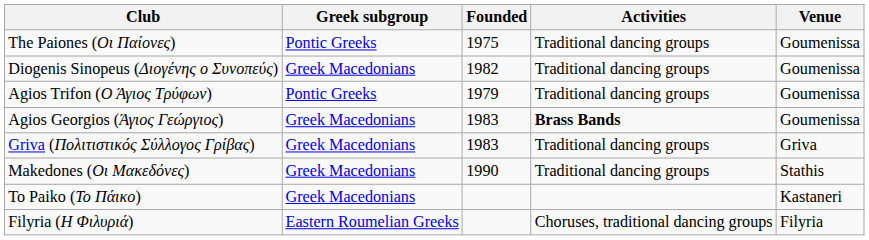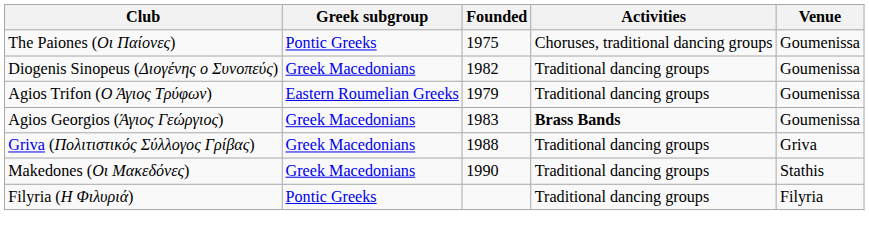 <table class="wikitable">
 <tr>
 <th>Club</th>
 <th>Greek subgroup</th>
 <th>Founded</th>
 <th>Activities</th>
 <th>Venue</th>
 </tr>
 <tr>
 <td>The Paiones (<em>Οι Παίονες</em>)</td>
 <td><a href='#'>Pontic Greeks</a></td>
 <td>1975</td>
-<td>Traditional dancing groups</td>
+<td>Choruses, traditional dancing groups</td>
 <td>Goumenissa</td>
 </tr>
 <tr>
 <td>Diogenis Sinopeus (<em>Διογένης ο Συνοπεύς</em>)</td>
 <td><a href='#'>Greek Macedonians</a></td>
 <td>1982</td>
 <td>Traditional dancing groups</td>
 <td>Goumenissa</td>
 </tr>
 <tr>
 <td>Agios Trifon (<em>Ο Άγιος Τρύφων</em>)</td>
-<td><a href='#'>Pontic Greeks</a></td>
+<td><a href='#'>Eastern Roumelian Greeks</a></td>
 <td>1979</td>
 <td>Traditional dancing groups</td>
 <td>Goumenissa</td>
 </tr>
 <tr>
 <td>Agios Georgios (<em>Άγιος Γεώργιος</em>)</td>
 <td><a href='#'>Greek Macedonians</a></td>
 <td>1983</td>
 <td><strong>Brass Bands</strong></td>
 <td>Goumenissa</td>
 </tr>
 <tr>
 <td><a href='#'>Griva</a> (<em>Πολιτιστικός Σύλλογος Γρίβας</em>)</td>
 <td><a href='#'>Greek Macedonians</a></td>
-<td>1983</td>
+<td>1988</td>
 <td>Traditional dancing groups</td>
 <td>Griva</td>
 </tr>
 <tr>
 <td>Makedones (<em>Οι Μακεδόνες</em>)</td>
 <td><a href='#'>Greek Macedonians</a></td>
 <td>1990</td>
 <td>Traditional dancing groups</td>
 <td>Stathis</td>
 </tr>
 <tr>
-<td>To Paiko (<em>Το Πάικο</em>)</td>
-<td><a href='#'>Greek Macedonians</a></td>
+<td>Filyria (<em>Η Φιλυριά</em>)</td>
+<td><a href='#'>Pontic Greeks</a></td>
 <td></td>
-<td></td>
-<td>Kastaneri</td>
-</tr>
-<tr>
-<td>Filyria (<em>Η Φιλυριά</em>)</td>
-<td><a href='#'>Eastern Roumelian Greeks</a></td>
-<td></td>
-<td>Choruses, traditional dancing groups</td>
+<td>Traditional dancing groups</td>
 <td>Filyria</td>
 </tr>
 </table>
